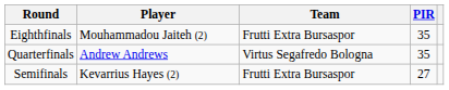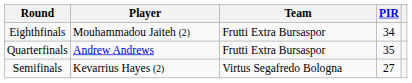 <table class="wikitable sortable" style="text-align: center;">
 <tr>
 <th>Round</th>
 <th style="width:200px;">Player</th>
 <th style="width:210px;">Team</th>
 <th><a href='#'>PIR</a></th>
 <th></th>
 </tr>
 <tr>
 <td>Eighthfinals</td>
 <td style="text-align:left;"> Mouhammadou Jaiteh <small>(2)</small></td>
 <td style="text-align:left;"> Frutti Extra Bursaspor</td>
-<td>35</td>
+<td>34</td>
 <td></td>
 </tr>
 <tr>
 <td>Quarterfinals</td>
 <td style="text-align:left;"> <a href='#'>Andrew Andrews</a></td>
-<td style="text-align:left;"> Virtus Segafredo Bologna</td>
+<td style="text-align:left;"> Frutti Extra Bursaspor</td>
 <td>35</td>
 <td></td>
 </tr>
 <tr>
 <td>Semifinals</td>
 <td style="text-align:left;"> Kevarrius Hayes <small>(2)</small></td>
-<td style="text-align:left;"> Frutti Extra Bursaspor</td>
+<td style="text-align:left;"> Virtus Segafredo Bologna</td>
 <td>27</td>
 <td></td>
 </tr>
 </table>
